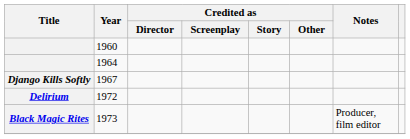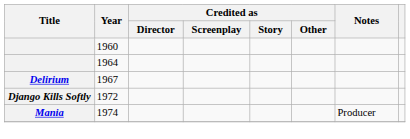 <table class="wikitable sortable plainrowheaders">
 <tr>
 <th width="15%" rowspan="2" scope="col">Title</th>
 <th width="4%" rowspan="2" scope="col">Year</th>
 <th colspan="4" scope="col">Credited as</th>
 <th width="10%" rowspan="2" scope="col" class="unsortable">Notes</th>
 <th width="1%" rowspan="2" scope="col" class="unsortable"></th>
 </tr>
 <tr>
 <th width=6%>Director</th>
 <th width=6%>Screenplay</th>
 <th width=6%>Story</th>
 <th width=6%>Other</th>
 </tr>
 <tr>
 <th scope="row"></th>
 <td>1960</td>
 <td></td>
 <td></td>
 <td></td>
 <td></td>
 <td></td>
 <td style="text-align:center;"></td>
 </tr>
 <tr>
 <th scope="row"></th>
 <td>1964</td>
 <td></td>
 <td></td>
 <td></td>
 <td></td>
 <td></td>
 <td style="text-align:center;"></td>
 </tr>
 <tr>
-<th scope="row"><em>Django Kills Softly</em></th>
+<th scope="row"><em><a href='#'>Delirium</a></em></th>
 <td>1967</td>
 <td></td>
 <td></td>
 <td></td>
 <td></td>
 <td></td>
 <td style="text-align:center;"></td>
 </tr>
 <tr>
-<th scope="row"><em><a href='#'>Delirium</a></em></th>
+<th scope="row"><em>Django Kills Softly</em></th>
 <td>1972</td>
 <td></td>
 <td></td>
 <td></td>
 <td></td>
 <td></td>
 <td style="text-align:center;"></td>
 </tr>
 <tr>
-<th scope="row"><em><a href='#'>Black Magic Rites</a></em></th>
-<td>1973</td>
+<th scope="row"><em><a href='#'>Mania</a></em></th>
+<td>1974</td>
 <td></td>
 <td></td>
 <td></td>
 <td></td>
-<td>Producer, film editor</td>
+<td>Producer</td>
 <td style="text-align:center;"></td>
 </tr>
 <tr>
 </tr>
 </table>
